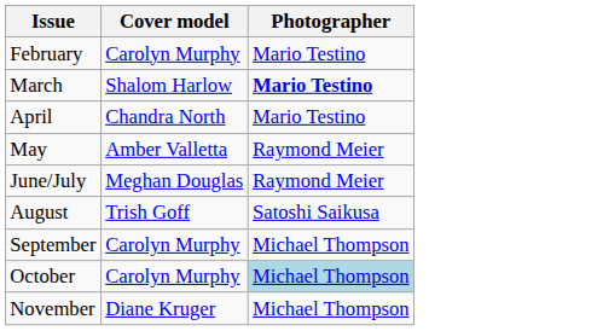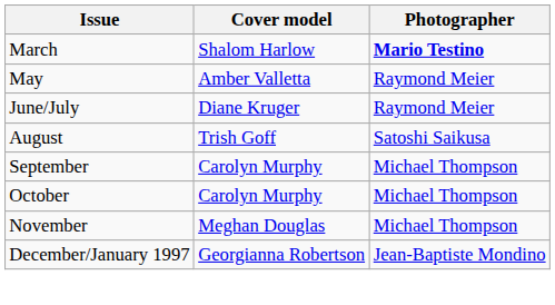 <table class="sortable wikitable">
 <tr>
 <th>Issue</th>
 <th>Cover model</th>
 <th>Photographer</th>
 </tr>
 <tr>
-<td>February</td>
-<td><a href='#'>Carolyn Murphy</a></td>
-<td><a href='#'>Mario Testino</a></td>
-</tr>
-<tr>
 <td>March</td>
 <td><a href='#'>Shalom Harlow</a></td>
 <td><strong><a href='#'>Mario Testino</a></strong></td>
-</tr>
-<tr>
-<td>April</td>
-<td><a href='#'>Chandra North</a></td>
-<td><a href='#'>Mario Testino</a></td>
 </tr>
 <tr>
 <td>May</td>
 <td><a href='#'>Amber Valletta</a></td>
 <td><a href='#'>Raymond Meier</a></td>
 </tr>
 <tr>
 <td>June/July</td>
-<td><a href='#'>Meghan Douglas</a></td>
+<td><a href='#'>Diane Kruger</a></td>
 <td><a href='#'>Raymond Meier</a></td>
 </tr>
 <tr>
 <td>August</td>
 <td><a href='#'>Trish Goff</a></td>
 <td><a href='#'>Satoshi Saikusa</a></td>
 </tr>
 <tr>
 <td>September</td>
 <td><a href='#'>Carolyn Murphy</a></td>
 <td><a href='#'>Michael Thompson</a></td>
 </tr>
 <tr>
 <td>October</td>
 <td><a href='#'>Carolyn Murphy</a></td>
-<td style="background: lightblue;"><a href='#'>Michael Thompson</a></td>
+<td><a href='#'>Michael Thompson</a></td>
 </tr>
 <tr>
 <td>November</td>
-<td><a href='#'>Diane Kruger</a></td>
+<td><a href='#'>Meghan Douglas</a></td>
 <td><a href='#'>Michael Thompson</a></td>
 </tr>
+<tr>
+<td>December/January 1997</td>
+<td><a href='#'>Georgianna Robertson</a></td>
+<td><a href='#'>Jean-Baptiste Mondino</a></td>
+</tr>
 </table>
